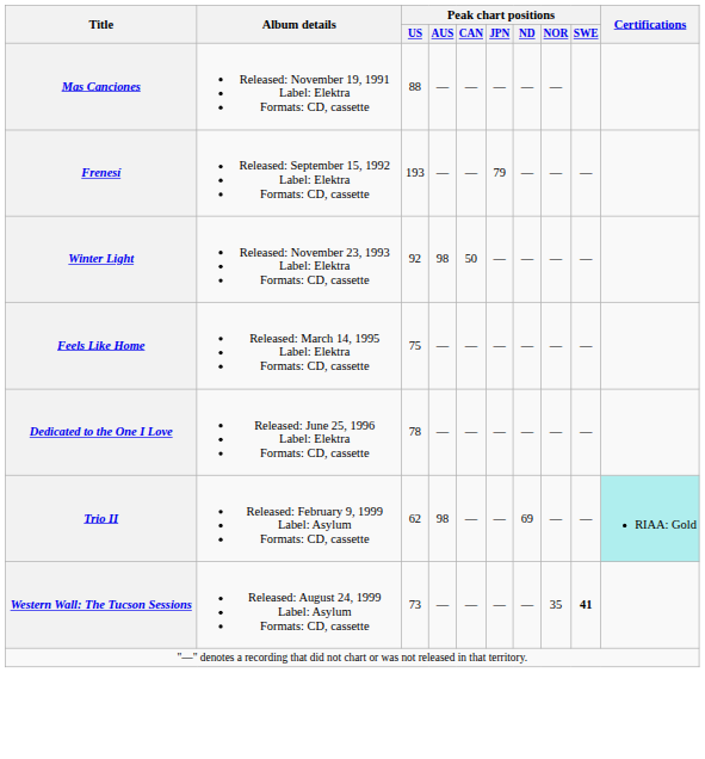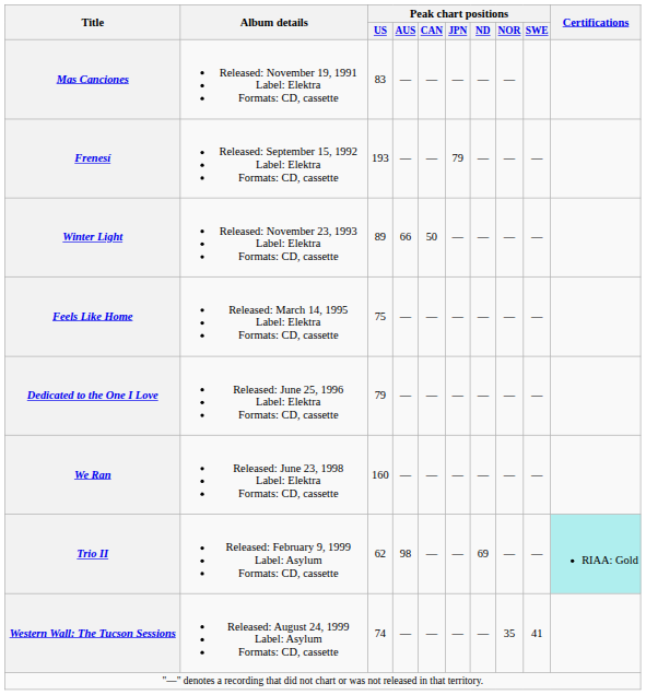 <table class="wikitable plainrowheaders" style="text-align:center;" border="1">
 <tr>
 <th scope="col" rowspan="2" style="width:15em;">Title</th>
 <th scope="col" rowspan="2" style="width:16em;">Album details</th>
 <th scope="col" colspan="7">Peak chart positions</th>
 <th scope="col" rowspan="2"><a href='#'>Certifications</a></th>
 </tr>
 <tr>
 <th scope="col" style="width:2em;font-size:90%;"><a href='#'>US</a><br></th>
 <th scope="col" style="width:2em;font-size:90%;"><a href='#'>AUS</a><br></th>
 <th scope="col" style="width:2em;font-size:90%;"><a href='#'>CAN</a><br></th>
 <th scope="col" style="width:2em;font-size:90%;"><a href='#'>JPN</a><br></th>
 <th scope="col" style="width:2em;font-size:90%;"><a href='#'>ND</a><br></th>
 <th scope="col" style="width:2em;font-size:90%;"><a href='#'>NOR</a><br></th>
 <th scope="col" style="width:2em;font-size:90%;"><a href='#'>SWE</a><br></th>
 </tr>
 <tr>
 <th scope="row"><em><a href='#'>Mas Canciones</a></em></th>
 <td><br><ul><li>Released: November 19, 1991</li><li>Label: Elektra</li><li>Formats: CD, cassette</li></ul></td>
-<td>88</td>
+<td>83</td>
 <td>—</td>
 <td>—</td>
 <td>—</td>
 <td>—</td>
 <td>—</td>
 <td></td>
 </tr>
 <tr>
 <th scope="row"><em><a href='#'>Frenesí</a></em></th>
 <td><br><ul><li>Released: September 15, 1992</li><li>Label: Elektra</li><li>Formats: CD, cassette</li></ul></td>
 <td>193</td>
 <td>—</td>
 <td>—</td>
 <td>79</td>
 <td>—</td>
 <td>—</td>
 <td>—</td>
 <td></td>
 </tr>
 <tr>
 <th scope="row"><em><a href='#'>Winter Light</a></em></th>
 <td><br><ul><li>Released: November 23, 1993</li><li>Label: Elektra</li><li>Formats: CD, cassette</li></ul></td>
-<td>92</td>
-<td>98</td>
+<td>89</td>
+<td>66</td>
 <td>50</td>
 <td>—</td>
 <td>—</td>
 <td>—</td>
 <td>—</td>
 <td></td>
 </tr>
 <tr>
 <th scope="row"><em><a href='#'>Feels Like Home</a></em></th>
 <td><br><ul><li>Released: March 14, 1995</li><li>Label: Elektra</li><li>Formats: CD, cassette</li></ul></td>
 <td>75</td>
 <td>—</td>
 <td>—</td>
 <td>—</td>
 <td>—</td>
 <td>—</td>
 <td>—</td>
 <td></td>
 </tr>
 <tr>
 <th scope="row"><em><a href='#'>Dedicated to the One I Love</a></em></th>
 <td><br><ul><li>Released: June 25, 1996</li><li>Label: Elektra</li><li>Formats: CD, cassette</li></ul></td>
-<td>78</td>
+<td>79</td>
+<td>—</td>
+<td>—</td>
+<td>—</td>
+<td>—</td>
+<td>—</td>
+<td>—</td>
+<td></td>
+</tr>
+<tr>
+<th scope="row"><em><a href='#'>We Ran</a></em></th>
+<td><br><ul><li>Released: June 23, 1998</li><li>Label: Elektra</li><li>Formats: CD, cassette</li></ul></td>
+<td>160</td>
 <td>—</td>
 <td>—</td>
 <td>—</td>
 <td>—</td>
 <td>—</td>
 <td>—</td>
 <td></td>
 </tr>
 <tr>
 <th scope="row"><em><a href='#'>Trio II</a></em><br></th>
 <td><br><ul><li>Released: February 9, 1999</li><li>Label: Asylum</li><li>Formats: CD, cassette</li></ul></td>
 <td>62</td>
 <td>98</td>
 <td>—</td>
 <td>—</td>
 <td>69</td>
 <td>—</td>
 <td>—</td>
 <td style="background: paleturquoise;"><br><ul><li>RIAA: Gold</li></ul></td>
 </tr>
 <tr>
 <th scope="row"><em><a href='#'>Western Wall: The Tucson Sessions</a></em><br></th>
 <td><br><ul><li>Released: August 24, 1999</li><li>Label: Asylum</li><li>Formats: CD, cassette</li></ul></td>
-<td>73</td>
+<td>74</td>
 <td>—</td>
 <td>—</td>
 <td>—</td>
 <td>—</td>
 <td>35</td>
-<td><strong>41</strong></td>
+<td>41</td>
 <td></td>
 </tr>
 <tr>
 <td colspan="10" style="font-size:90%">"—" denotes a recording that did not chart or was not released in that territory.</td>
 </tr>
 </table>
